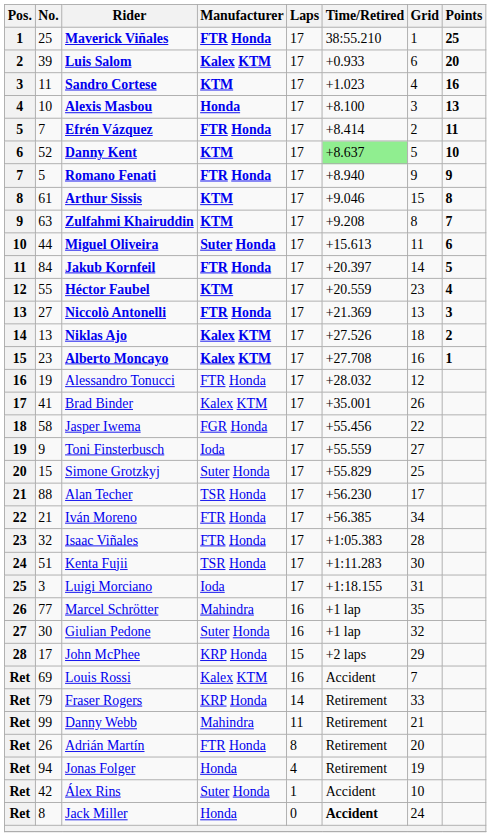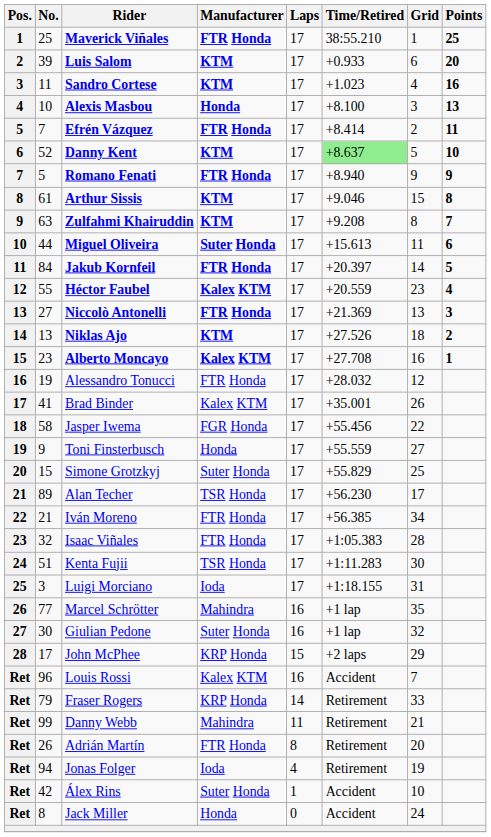 <table class="wikitable" style="font-size: 95%;">
 <tr>
 <th>Pos.</th>
 <th>No.</th>
 <th>Rider</th>
 <th>Manufacturer</th>
 <th>Laps</th>
 <th>Time/Retired</th>
 <th>Grid</th>
 <th>Points</th>
 </tr>
 <tr>
 <th>1</th>
 <td>25</td>
 <td> <strong><a href='#'>Maverick Viñales</a></strong></td>
 <td><strong><a href='#'>FTR</a> <a href='#'>Honda</a></strong></td>
 <td>17</td>
 <td>38:55.210</td>
 <td>1</td>
 <td><strong>25</strong></td>
 </tr>
 <tr>
 <th>2</th>
 <td>39</td>
 <td> <strong><a href='#'>Luis Salom</a></strong></td>
-<td><strong><a href='#'>Kalex</a> <a href='#'>KTM</a></strong></td>
+<td><strong><a href='#'>KTM</a></strong></td>
 <td>17</td>
 <td>+0.933</td>
 <td>6</td>
 <td><strong>20</strong></td>
 </tr>
 <tr>
 <th>3</th>
 <td>11</td>
 <td> <strong><a href='#'>Sandro Cortese</a></strong></td>
 <td><strong><a href='#'>KTM</a></strong></td>
 <td>17</td>
 <td>+1.023</td>
 <td>4</td>
 <td><strong>16</strong></td>
 </tr>
 <tr>
 <th>4</th>
 <td>10</td>
 <td> <strong><a href='#'>Alexis Masbou</a></strong></td>
 <td><strong><a href='#'>Honda</a></strong></td>
 <td>17</td>
 <td>+8.100</td>
 <td>3</td>
 <td><strong>13</strong></td>
 </tr>
 <tr>
 <th>5</th>
 <td>7</td>
 <td> <strong><a href='#'>Efrén Vázquez</a></strong></td>
 <td><strong><a href='#'>FTR</a> <a href='#'>Honda</a></strong></td>
 <td>17</td>
 <td>+8.414</td>
 <td>2</td>
 <td><strong>11</strong></td>
 </tr>
 <tr>
 <th>6</th>
 <td>52</td>
 <td> <strong><a href='#'>Danny Kent</a></strong></td>
 <td><strong><a href='#'>KTM</a></strong></td>
 <td>17</td>
 <td style="background: lightgreen;">+8.637</td>
 <td>5</td>
 <td><strong>10</strong></td>
 </tr>
 <tr>
 <th>7</th>
 <td>5</td>
 <td> <strong><a href='#'>Romano Fenati</a></strong></td>
 <td><strong><a href='#'>FTR</a> <a href='#'>Honda</a></strong></td>
 <td>17</td>
 <td>+8.940</td>
 <td>9</td>
 <td><strong>9</strong></td>
 </tr>
 <tr>
 <th>8</th>
 <td>61</td>
 <td> <strong><a href='#'>Arthur Sissis</a></strong></td>
 <td><strong><a href='#'>KTM</a></strong></td>
 <td>17</td>
 <td>+9.046</td>
 <td>15</td>
 <td><strong>8</strong></td>
 </tr>
 <tr>
 <th>9</th>
 <td>63</td>
 <td> <strong><a href='#'>Zulfahmi Khairuddin</a></strong></td>
 <td><strong><a href='#'>KTM</a></strong></td>
 <td>17</td>
 <td>+9.208</td>
 <td>8</td>
 <td><strong>7</strong></td>
 </tr>
 <tr>
 <th>10</th>
 <td>44</td>
 <td> <strong><a href='#'>Miguel Oliveira</a></strong></td>
 <td><strong><a href='#'>Suter</a> <a href='#'>Honda</a></strong></td>
 <td>17</td>
 <td>+15.613</td>
 <td>11</td>
 <td><strong>6</strong></td>
 </tr>
 <tr>
 <th>11</th>
 <td>84</td>
 <td> <strong><a href='#'>Jakub Kornfeil</a></strong></td>
 <td><strong><a href='#'>FTR</a> <a href='#'>Honda</a></strong></td>
 <td>17</td>
 <td>+20.397</td>
 <td>14</td>
 <td><strong>5</strong></td>
 </tr>
 <tr>
 <th>12</th>
 <td>55</td>
 <td> <strong><a href='#'>Héctor Faubel</a></strong></td>
-<td><strong><a href='#'>KTM</a></strong></td>
+<td><strong><a href='#'>Kalex</a> <a href='#'>KTM</a></strong></td>
 <td>17</td>
 <td>+20.559</td>
 <td>23</td>
 <td><strong>4</strong></td>
 </tr>
 <tr>
 <th>13</th>
 <td>27</td>
 <td> <strong><a href='#'>Niccolò Antonelli</a></strong></td>
 <td><strong><a href='#'>FTR</a> <a href='#'>Honda</a></strong></td>
 <td>17</td>
 <td>+21.369</td>
 <td>13</td>
 <td><strong>3</strong></td>
 </tr>
 <tr>
 <th>14</th>
 <td>13</td>
 <td> <strong><a href='#'>Niklas Ajo</a></strong></td>
-<td><strong><a href='#'>Kalex</a> <a href='#'>KTM</a></strong></td>
+<td><strong><a href='#'>KTM</a></strong></td>
 <td>17</td>
 <td>+27.526</td>
 <td>18</td>
 <td><strong>2</strong></td>
 </tr>
 <tr>
 <th>15</th>
 <td>23</td>
 <td> <strong><a href='#'>Alberto Moncayo</a></strong></td>
 <td><strong><a href='#'>Kalex</a> <a href='#'>KTM</a></strong></td>
 <td>17</td>
 <td>+27.708</td>
 <td>16</td>
 <td><strong>1</strong></td>
 </tr>
 <tr>
 <th>16</th>
 <td>19</td>
 <td> <a href='#'>Alessandro Tonucci</a></td>
 <td><a href='#'>FTR</a> <a href='#'>Honda</a></td>
 <td>17</td>
 <td>+28.032</td>
 <td>12</td>
 <td></td>
 </tr>
 <tr>
 <th>17</th>
 <td>41</td>
 <td> <a href='#'>Brad Binder</a></td>
 <td><a href='#'>Kalex</a> <a href='#'>KTM</a></td>
 <td>17</td>
 <td>+35.001</td>
 <td>26</td>
 <td></td>
 </tr>
 <tr>
 <th>18</th>
 <td>58</td>
 <td> <a href='#'>Jasper Iwema</a></td>
 <td><a href='#'>FGR</a> <a href='#'>Honda</a></td>
 <td>17</td>
 <td>+55.456</td>
 <td>22</td>
 <td></td>
 </tr>
 <tr>
 <th>19</th>
 <td>9</td>
 <td> <a href='#'>Toni Finsterbusch</a></td>
-<td><a href='#'>Ioda</a></td>
+<td><a href='#'>Honda</a></td>
 <td>17</td>
 <td>+55.559</td>
 <td>27</td>
 <td></td>
 </tr>
 <tr>
 <th>20</th>
 <td>15</td>
 <td> <a href='#'>Simone Grotzkyj</a></td>
 <td><a href='#'>Suter</a> <a href='#'>Honda</a></td>
 <td>17</td>
 <td>+55.829</td>
 <td>25</td>
 <td></td>
 </tr>
 <tr>
 <th>21</th>
-<td>88</td>
+<td>89</td>
 <td> <a href='#'>Alan Techer</a></td>
 <td><a href='#'>TSR</a> <a href='#'>Honda</a></td>
 <td>17</td>
 <td>+56.230</td>
 <td>17</td>
 <td></td>
 </tr>
 <tr>
 <th>22</th>
 <td>21</td>
 <td> <a href='#'>Iván Moreno</a></td>
 <td><a href='#'>FTR</a> <a href='#'>Honda</a></td>
 <td>17</td>
 <td>+56.385</td>
 <td>34</td>
 <td></td>
 </tr>
 <tr>
 <th>23</th>
 <td>32</td>
 <td> <a href='#'>Isaac Viñales</a></td>
 <td><a href='#'>FTR</a> <a href='#'>Honda</a></td>
 <td>17</td>
 <td>+1:05.383</td>
 <td>28</td>
 <td></td>
 </tr>
 <tr>
 <th>24</th>
 <td>51</td>
 <td> <a href='#'>Kenta Fujii</a></td>
 <td><a href='#'>TSR</a> <a href='#'>Honda</a></td>
 <td>17</td>
 <td>+1:11.283</td>
 <td>30</td>
 <td></td>
 </tr>
 <tr>
 <th>25</th>
 <td>3</td>
 <td> <a href='#'>Luigi Morciano</a></td>
 <td><a href='#'>Ioda</a></td>
 <td>17</td>
 <td>+1:18.155</td>
 <td>31</td>
 <td></td>
 </tr>
 <tr>
 <th>26</th>
 <td>77</td>
 <td> <a href='#'>Marcel Schrötter</a></td>
 <td><a href='#'>Mahindra</a></td>
 <td>16</td>
 <td>+1 lap</td>
 <td>35</td>
 <td></td>
 </tr>
 <tr>
 <th>27</th>
 <td>30</td>
 <td> <a href='#'>Giulian Pedone</a></td>
 <td><a href='#'>Suter</a> <a href='#'>Honda</a></td>
 <td>16</td>
 <td>+1 lap</td>
 <td>32</td>
 <td></td>
 </tr>
 <tr>
 <th>28</th>
 <td>17</td>
 <td> <a href='#'>John McPhee</a></td>
 <td><a href='#'>KRP</a> <a href='#'>Honda</a></td>
 <td>15</td>
 <td>+2 laps</td>
 <td>29</td>
 <td></td>
 </tr>
 <tr>
 <th>Ret</th>
-<td>69</td>
+<td>96</td>
 <td> <a href='#'>Louis Rossi</a></td>
 <td><a href='#'>Kalex</a> <a href='#'>KTM</a></td>
 <td>16</td>
 <td>Accident</td>
 <td>7</td>
 <td></td>
 </tr>
 <tr>
 <th>Ret</th>
 <td>79</td>
 <td> <a href='#'>Fraser Rogers</a></td>
 <td><a href='#'>KRP</a> <a href='#'>Honda</a></td>
 <td>14</td>
 <td>Retirement</td>
 <td>33</td>
 <td></td>
 </tr>
 <tr>
 <th>Ret</th>
 <td>99</td>
 <td> <a href='#'>Danny Webb</a></td>
 <td><a href='#'>Mahindra</a></td>
 <td>11</td>
 <td>Retirement</td>
 <td>21</td>
 <td></td>
 </tr>
 <tr>
 <th>Ret</th>
 <td>26</td>
 <td> <a href='#'>Adrián Martín</a></td>
 <td><a href='#'>FTR</a> <a href='#'>Honda</a></td>
 <td>8</td>
 <td>Retirement</td>
 <td>20</td>
 <td></td>
 </tr>
 <tr>
 <th>Ret</th>
 <td>94</td>
 <td> <a href='#'>Jonas Folger</a></td>
-<td><a href='#'>Honda</a></td>
+<td><a href='#'>Ioda</a></td>
 <td>4</td>
 <td>Retirement</td>
 <td>19</td>
 <td></td>
 </tr>
 <tr>
 <th>Ret</th>
 <td>42</td>
 <td> <a href='#'>Álex Rins</a></td>
 <td><a href='#'>Suter</a> <a href='#'>Honda</a></td>
 <td>1</td>
 <td>Accident</td>
 <td>10</td>
 <td></td>
 </tr>
 <tr>
 <th>Ret</th>
 <td>8</td>
 <td> <a href='#'>Jack Miller</a></td>
 <td><a href='#'>Honda</a></td>
 <td>0</td>
-<td><strong>Accident</strong></td>
+<td>Accident</td>
 <td>24</td>
 <td></td>
 </tr>
 <tr>
 <th colspan=8></th>
 </tr>
 <tr>
 </tr>
 </table>
